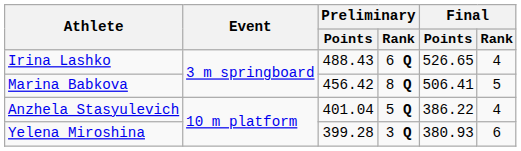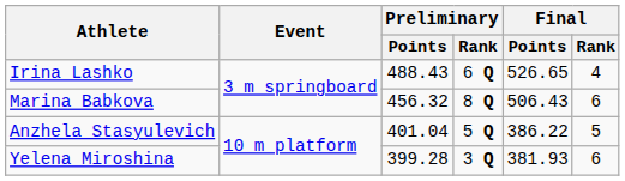 <table class=wikitable style="font-size:90%">
 <tr>
 <th rowspan="2">Athlete</th>
 <th rowspan="2">Event</th>
 <th colspan="2">Preliminary</th>
 <th colspan="2">Final</th>
 </tr>
 <tr style="font-size:95%">
 <th>Points</th>
 <th>Rank</th>
 <th>Points</th>
 <th>Rank</th>
 </tr>
 <tr align=center>
 <td align=left><a href='#'>Irina Lashko</a></td>
 <td align=left rowspan=2><a href='#'>3 m springboard</a></td>
 <td>488.43</td>
 <td>6 <strong>Q</strong></td>
 <td>526.65</td>
 <td>4</td>
 </tr>
 <tr align=center>
 <td align=left><a href='#'>Marina Babkova</a></td>
-<td>456.42</td>
+<td>456.32</td>
 <td>8 <strong>Q</strong></td>
-<td>506.41</td>
-<td>5</td>
+<td>506.43</td>
+<td>6</td>
 </tr>
 <tr align=center>
 <td align=left><a href='#'>Anzhela Stasyulevich</a></td>
 <td align=left rowspan=2><a href='#'>10 m platform</a></td>
 <td>401.04</td>
 <td>5 <strong>Q</strong></td>
 <td>386.22</td>
-<td>4</td>
+<td>5</td>
 </tr>
 <tr align=center>
 <td align=left><a href='#'>Yelena Miroshina</a></td>
 <td>399.28</td>
 <td>3 <strong>Q</strong></td>
-<td>380.93</td>
+<td>381.93</td>
 <td>6</td>
 </tr>
 </table>
